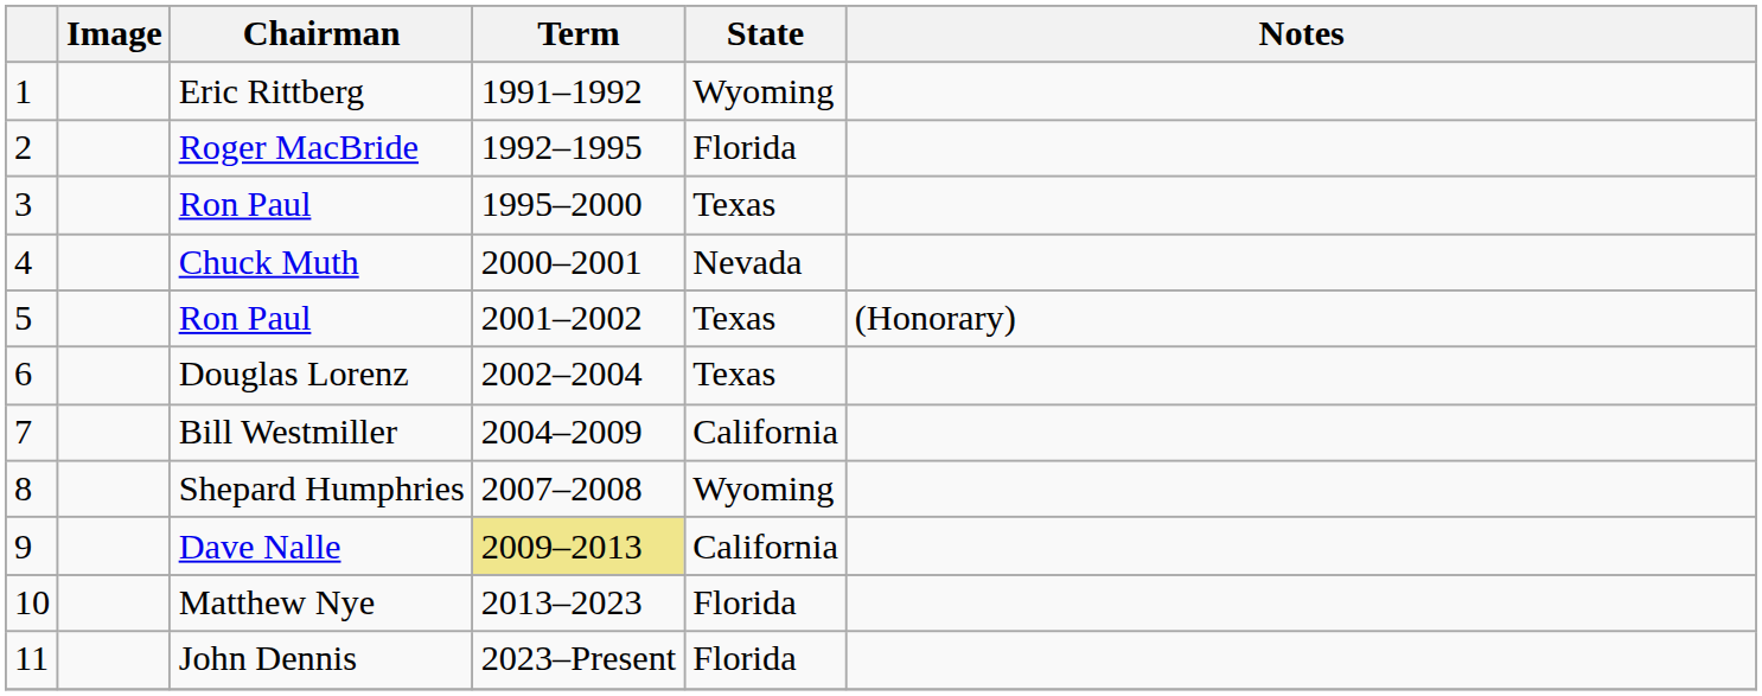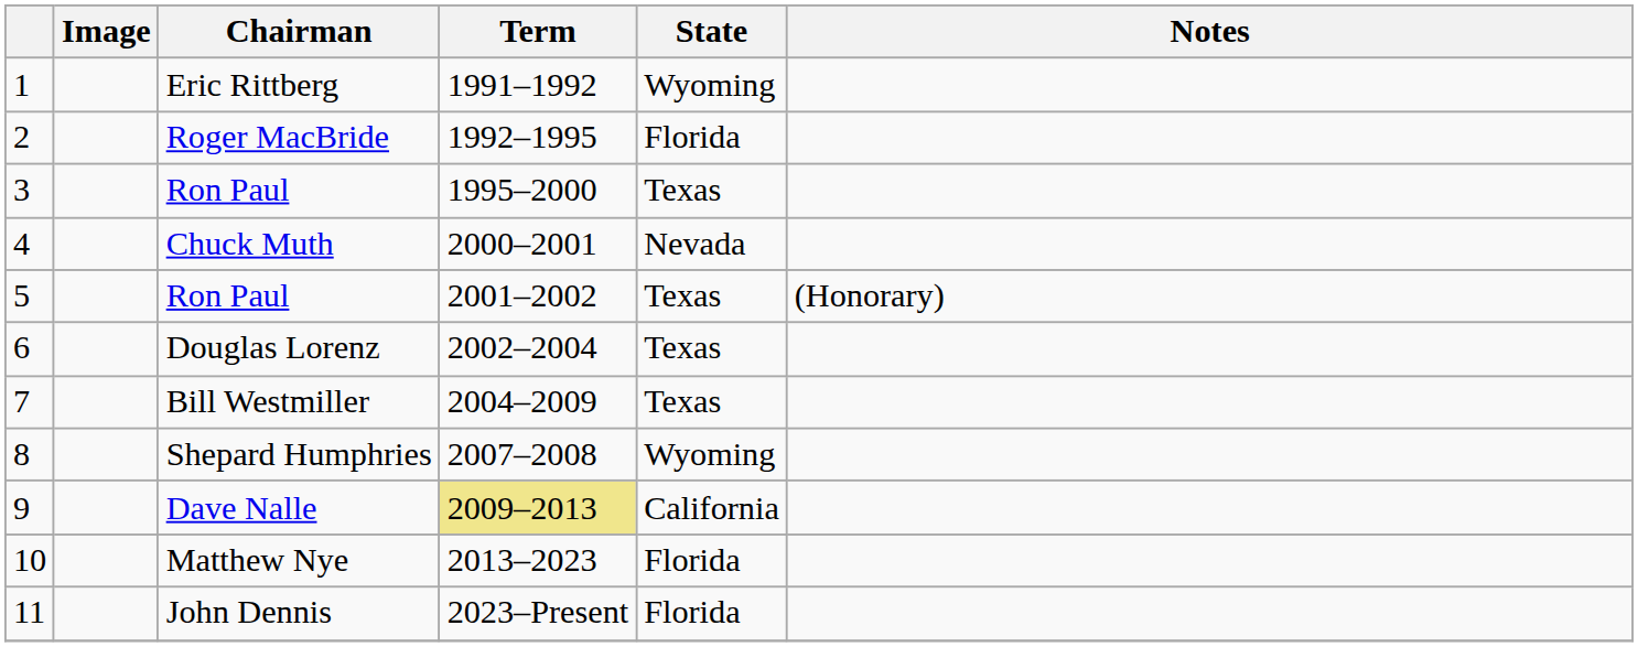 <table class="wikitable">
 <tr>
 <th></th>
 <th>Image</th>
 <th>Chairman</th>
 <th>Term</th>
 <th>State</th>
 <th col width="52%">Notes</th>
 </tr>
 <tr>
 <td>1</td>
 <td></td>
 <td>Eric Rittberg</td>
 <td>1991–1992</td>
 <td>Wyoming</td>
 <td></td>
 </tr>
 <tr>
 <td>2</td>
 <td></td>
 <td><a href='#'>Roger MacBride</a></td>
 <td>1992–1995</td>
 <td>Florida</td>
 <td></td>
 </tr>
 <tr>
 <td>3</td>
 <td></td>
 <td><a href='#'>Ron Paul</a></td>
 <td>1995–2000</td>
 <td>Texas</td>
 <td></td>
 </tr>
 <tr>
 <td>4</td>
 <td></td>
 <td><a href='#'>Chuck Muth</a></td>
 <td>2000–2001</td>
 <td>Nevada</td>
 <td></td>
 </tr>
 <tr>
 <td>5</td>
 <td></td>
 <td><a href='#'>Ron Paul</a></td>
 <td>2001–2002</td>
 <td>Texas</td>
 <td>(Honorary)</td>
 </tr>
 <tr>
 <td>6</td>
 <td></td>
 <td>Douglas Lorenz</td>
 <td>2002–2004</td>
 <td>Texas</td>
 <td></td>
 </tr>
 <tr>
 <td>7</td>
 <td></td>
 <td>Bill Westmiller</td>
 <td>2004–2009</td>
-<td>California</td>
+<td>Texas</td>
 <td></td>
 </tr>
 <tr>
 <td>8</td>
 <td></td>
 <td>Shepard Humphries</td>
 <td>2007–2008</td>
 <td>Wyoming</td>
 <td></td>
 </tr>
 <tr>
 <td>9</td>
 <td></td>
 <td><a href='#'>Dave Nalle</a></td>
 <td style="background: khaki;">2009–2013</td>
 <td>California</td>
 <td></td>
 </tr>
 <tr>
 <td>10</td>
 <td></td>
 <td>Matthew Nye</td>
 <td>2013–2023</td>
 <td>Florida</td>
 <td></td>
 </tr>
 <tr>
 <td>11</td>
 <td></td>
 <td>John Dennis</td>
 <td>2023–Present</td>
 <td>Florida</td>
 <td></td>
 </tr>
 <tr>
 </tr>
 </table>
